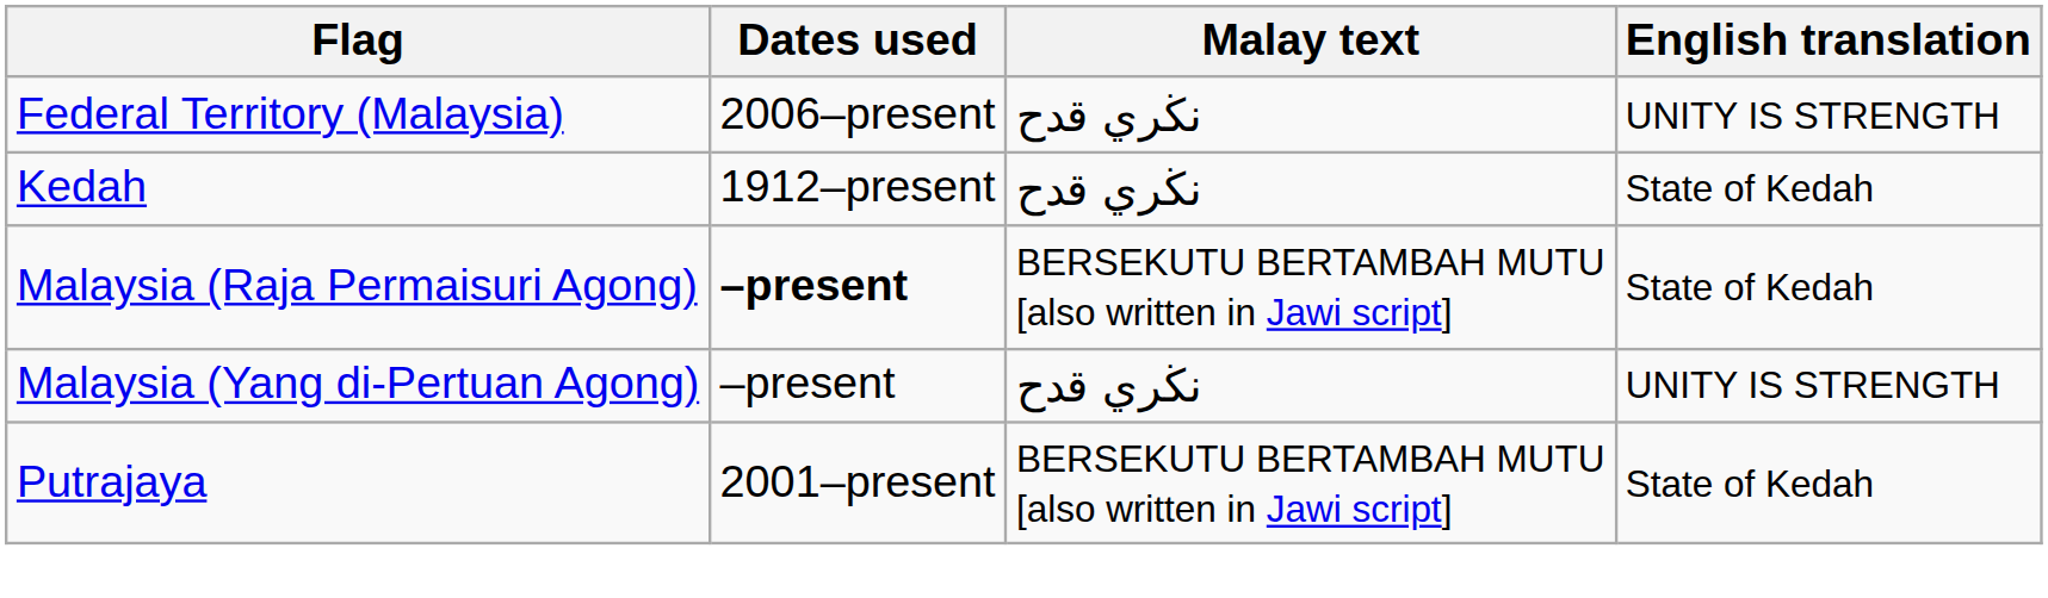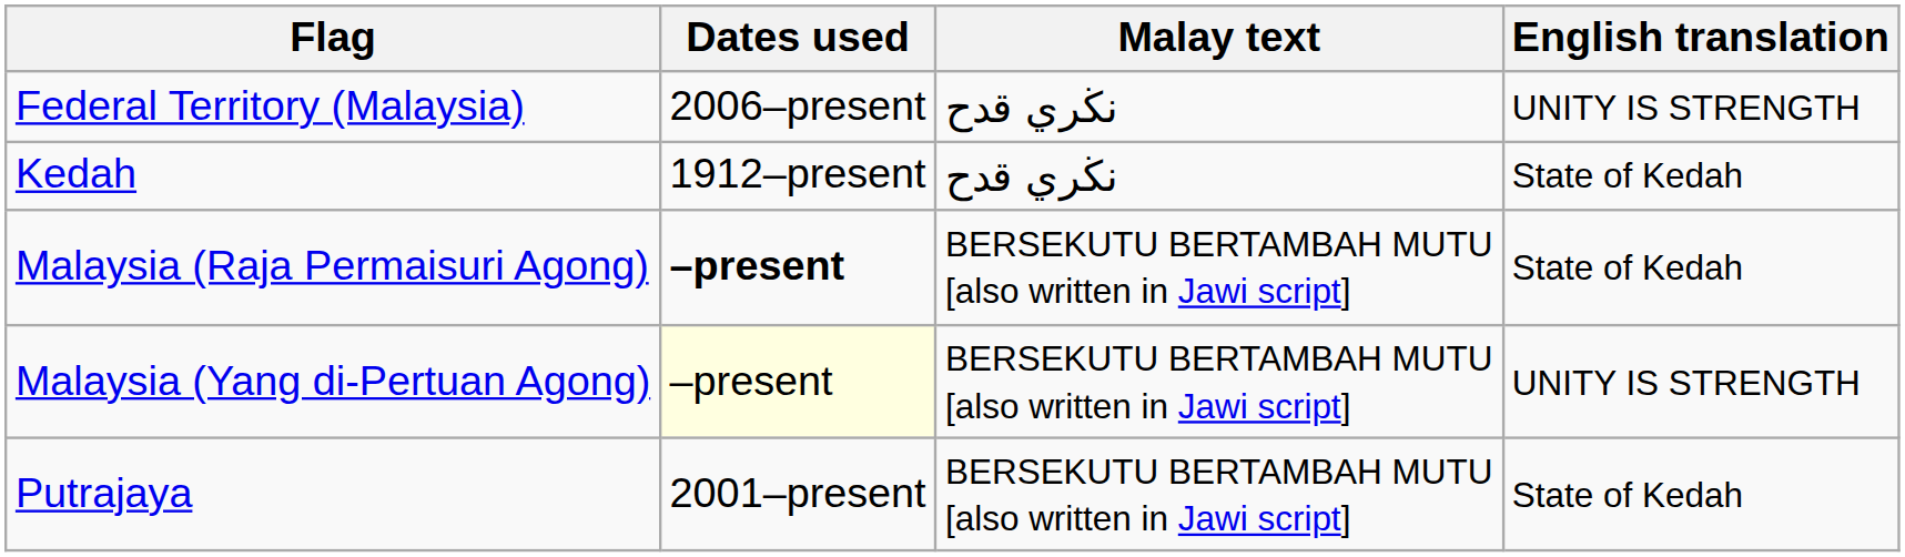 <table class="wikitable sortable noresize">
 <tr>
 <th>Flag</th>
 <th>Dates used</th>
 <th>Malay text</th>
 <th>English translation</th>
 </tr>
 <tr>
 <td> <a href='#'>Federal Territory (Malaysia)</a></td>
 <td>2006–present</td>
 <td>نڬري قدح</td>
 <td><small>UNITY IS STRENGTH</small></td>
 </tr>
 <tr>
 <td> <a href='#'>Kedah</a></td>
 <td>1912–present</td>
 <td>نڬري قدح</td>
 <td><small>State of Kedah</small></td>
 </tr>
 <tr>
 <td> <a href='#'>Malaysia (Raja Permaisuri Agong)</a></td>
 <td><strong>–present</strong></td>
 <td><small>BERSEKUTU BERTAMBAH MUTU<br>[also written in <a href='#'>Jawi script</a>]</small></td>
 <td><small>State of Kedah</small></td>
 </tr>
 <tr>
 <td> <a href='#'>Malaysia (Yang di-Pertuan Agong)</a></td>
-<td>–present</td>
-<td>نڬري قدح</td>
+<td style="background: lightyellow;">–present</td>
+<td><small>BERSEKUTU BERTAMBAH MUTU<br>[also written in <a href='#'>Jawi script</a>]</small></td>
 <td><small>UNITY IS STRENGTH</small></td>
 </tr>
 <tr>
 <td> <a href='#'>Putrajaya</a></td>
 <td>2001–present</td>
 <td><small>BERSEKUTU BERTAMBAH MUTU<br>[also written in <a href='#'>Jawi script</a>]</small></td>
 <td><small>State of Kedah</small></td>
 </tr>
 </table>
